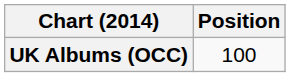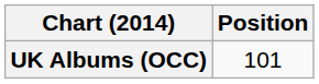 <table class="wikitable plainrowheaders" style="text-align:center">
 <tr>
 <th>Chart (2014)</th>
 <th>Position</th>
 </tr>
 <tr>
 <th scope="row">UK Albums (OCC)</th>
-<td>100</td>
+<td>101</td>
 </tr>
 </table>
